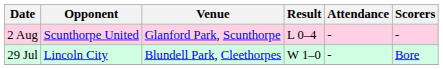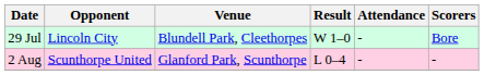 <table class="wikitable">
 <tr>
 <th>Date</th>
 <th>Opponent</th>
 <th>Venue</th>
 <th>Result</th>
 <th>Attendance</th>
 <th>Scorers</th>
 </tr>
+<tr style="background: #d0ffe3;">
+<td>29 Jul</td>
+<td><a href='#'>Lincoln City</a></td>
+<td><a href='#'>Blundell Park</a>, <a href='#'>Cleethorpes</a></td>
+<td>W 1–0</td>
+<td>-</td>
+<td><a href='#'>Bore</a></td>
+</tr>
 <tr style="background: #ffd0e3;">
 <td>2 Aug</td>
 <td><a href='#'>Scunthorpe United</a></td>
 <td><a href='#'>Glanford Park</a>, <a href='#'>Scunthorpe</a></td>
 <td>L 0–4</td>
 <td>-</td>
 <td>-</td>
 </tr>
-<tr style="background: #d0ffe3;">
-<td>29 Jul</td>
-<td><a href='#'>Lincoln City</a></td>
-<td><a href='#'>Blundell Park</a>, <a href='#'>Cleethorpes</a></td>
-<td>W 1–0</td>
-<td>-</td>
-<td><a href='#'>Bore</a></td>
-</tr>
 <tr>
 </tr>
 </table>
